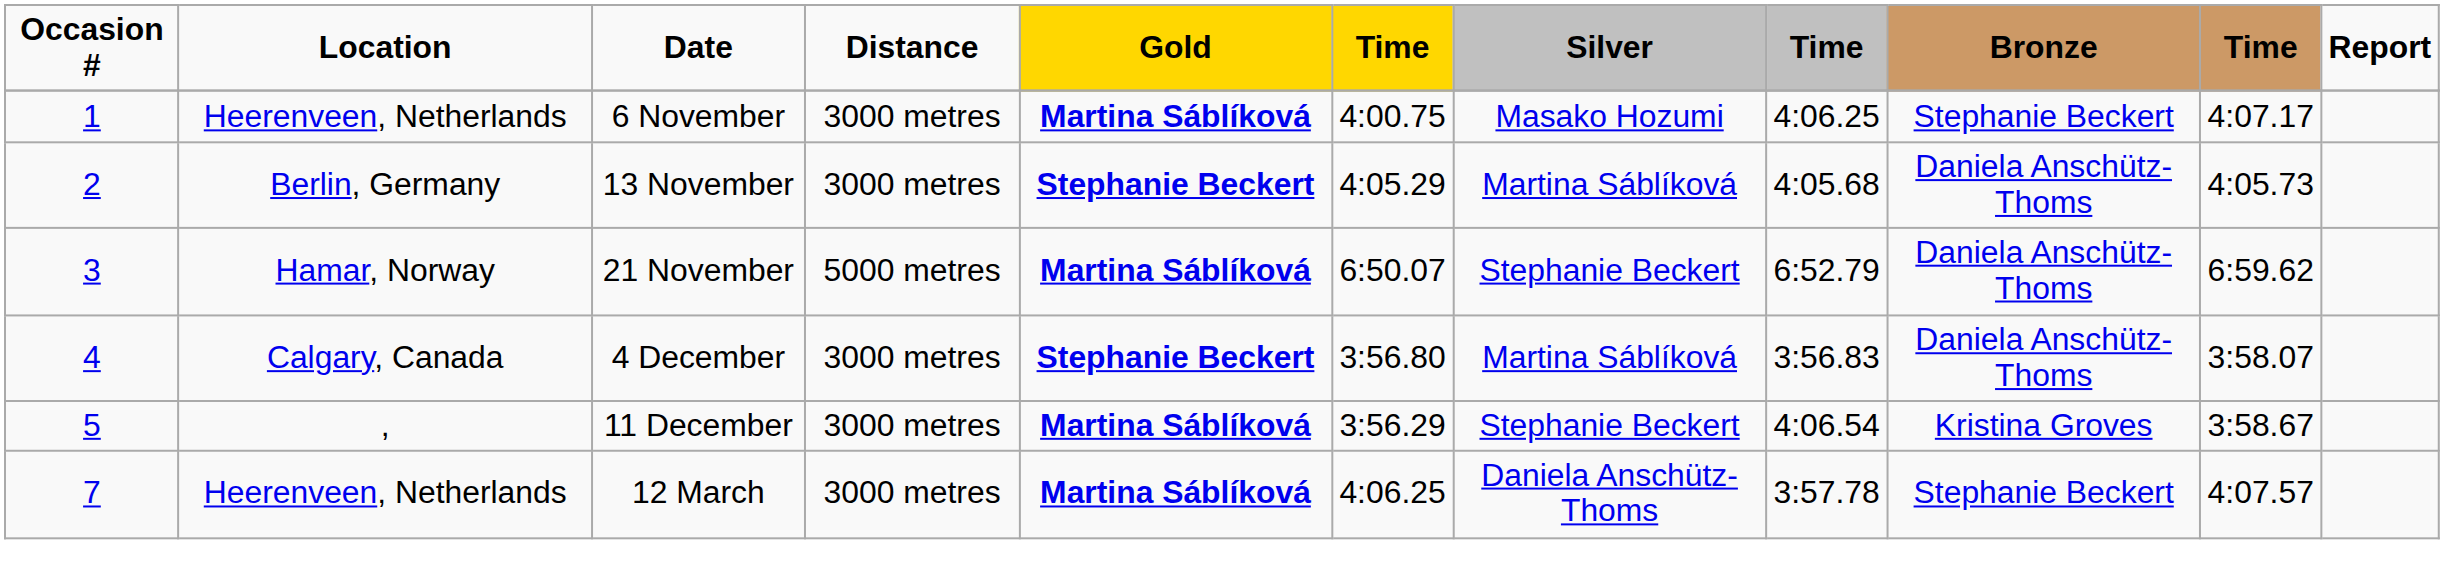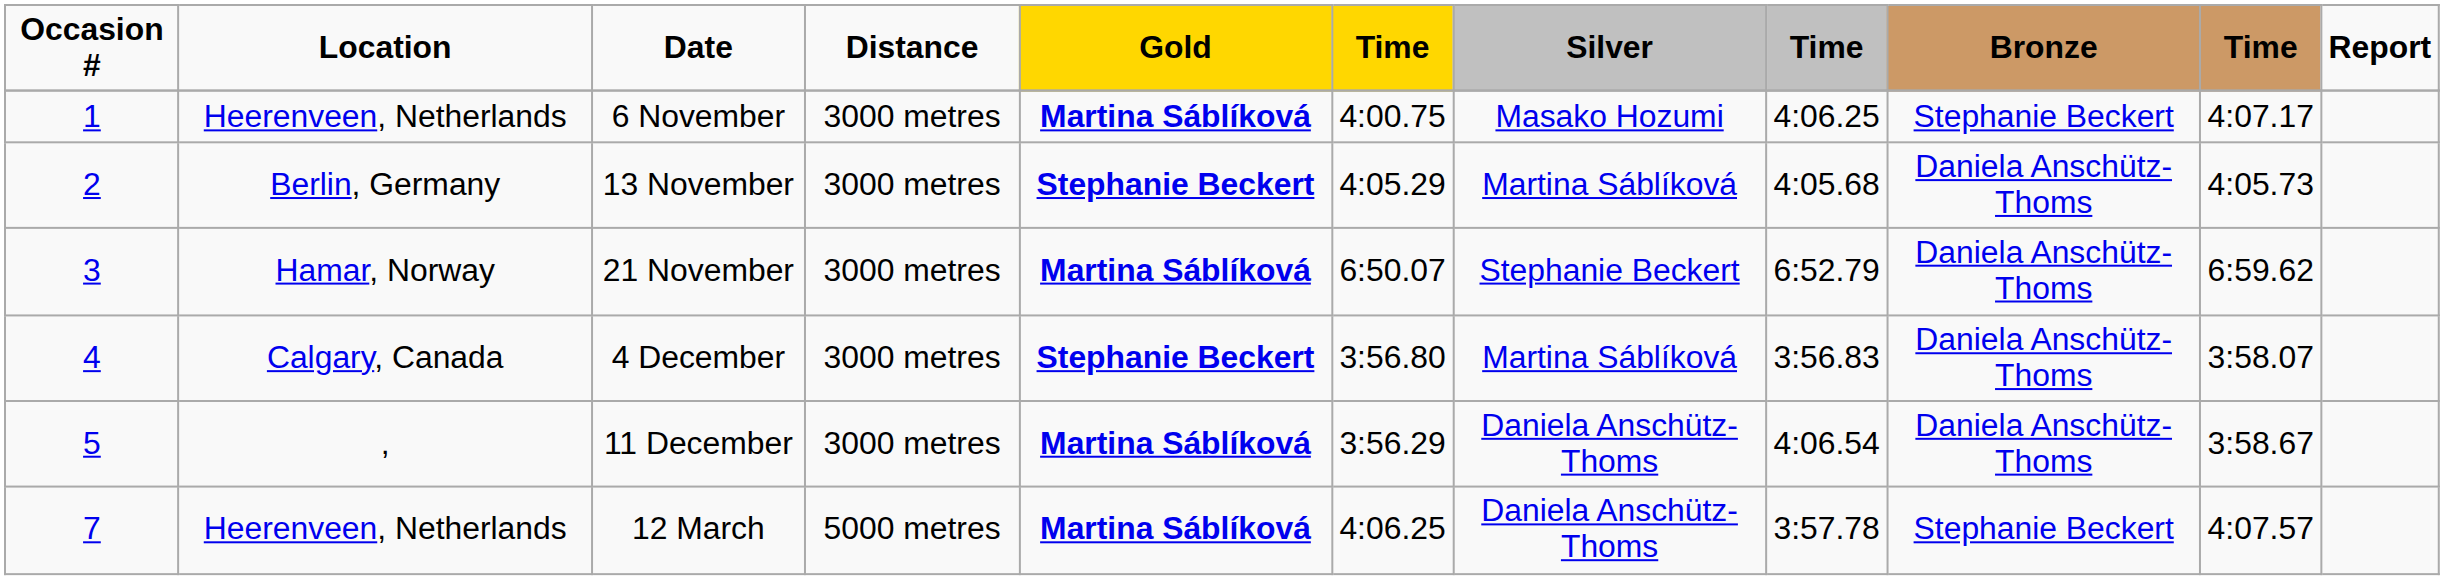 <table class="wikitable">
 <tr>
 <td width="80" align="center"><strong>Occasion #</strong></td>
 <td width="200" align="center"><strong>Location</strong></td>
 <td width="100" align="center"><strong>Date</strong></td>
 <td width="100" align="center"><strong>Distance</strong></td>
 <td width="150" bgcolor="gold" align="center"><strong>Gold</strong></td>
 <td width="50" bgcolor="gold" align="center"><strong>Time</strong></td>
 <td width="150" bgcolor="silver" align="center"><strong>Silver</strong></td>
 <td width="50" bgcolor="silver" align="center"><strong>Time</strong></td>
 <td width="150" bgcolor="#CC9966" align="center"><strong>Bronze</strong></td>
 <td width="50" bgcolor="#CC9966" align="center"><strong>Time</strong></td>
 <td width="50" align="center"><strong>Report</strong></td>
 </tr>
 <tr bgcolor="#cccccc">
 </tr>
 <tr>
 <td align="center"><a href='#'>1</a></td>
 <td align="center"><a href='#'>Heerenveen</a>, Netherlands</td>
 <td align="center">6 November</td>
 <td align="center">3000 metres</td>
 <td align="center"><strong><a href='#'>Martina Sáblíková</a></strong><br><small></small></td>
 <td align="center">4:00.75</td>
 <td align="center"><a href='#'>Masako Hozumi</a><br><small></small></td>
 <td align="center">4:06.25</td>
 <td align="center"><a href='#'>Stephanie Beckert</a><br><small></small></td>
 <td align="center">4:07.17</td>
 <td align="center"></td>
 </tr>
 <tr>
 <td align="center"><a href='#'>2</a></td>
 <td align="center"><a href='#'>Berlin</a>, Germany</td>
 <td align="center">13 November</td>
 <td align="center">3000 metres</td>
 <td align="center"><strong><a href='#'>Stephanie Beckert</a></strong><br><small></small></td>
 <td align="center">4:05.29</td>
 <td align="center"><a href='#'>Martina Sáblíková</a><br><small></small></td>
 <td align="center">4:05.68</td>
 <td align="center"><a href='#'>Daniela Anschütz-Thoms</a><br><small></small></td>
 <td align="center">4:05.73</td>
 <td align="center"></td>
 </tr>
 <tr>
 <td align="center"><a href='#'>3</a></td>
 <td align="center"><a href='#'>Hamar</a>, Norway</td>
 <td align="center">21 November</td>
-<td align="center">5000 metres</td>
+<td align="center">3000 metres</td>
 <td align="center"><strong><a href='#'>Martina Sáblíková</a></strong><br><small></small></td>
 <td align="center">6:50.07</td>
 <td align="center"><a href='#'>Stephanie Beckert</a><br><small></small></td>
 <td align="center">6:52.79</td>
 <td align="center"><a href='#'>Daniela Anschütz-Thoms</a><br><small></small></td>
 <td align="center">6:59.62</td>
 <td align="center"></td>
 </tr>
 <tr>
 <td align="center"><a href='#'>4</a></td>
 <td align="center"><a href='#'>Calgary</a>, Canada</td>
 <td align="center">4 December</td>
 <td align="center">3000 metres</td>
 <td align="center"><strong><a href='#'>Stephanie Beckert</a></strong><br><small></small></td>
 <td align="center">3:56.80</td>
 <td align="center"><a href='#'>Martina Sáblíková</a><br><small></small></td>
 <td align="center">3:56.83</td>
 <td align="center"><a href='#'>Daniela Anschütz-Thoms</a><br><small></small></td>
 <td align="center">3:58.07</td>
 <td align="center"></td>
 </tr>
 <tr>
 <td align="center"><a href='#'>5</a></td>
 <td align="center">, </td>
 <td align="center">11 December</td>
 <td align="center">3000 metres</td>
 <td align="center"><strong><a href='#'>Martina Sáblíková</a></strong><br><small></small></td>
 <td align="center">3:56.29</td>
-<td align="center"><a href='#'>Stephanie Beckert</a><br><small></small></td>
+<td align="center"><a href='#'>Daniela Anschütz-Thoms</a><br><small></small></td>
 <td align="center">4:06.54</td>
-<td align="center"><a href='#'>Kristina Groves</a><br><small></small></td>
+<td align="center"><a href='#'>Daniela Anschütz-Thoms</a><br><small></small></td>
 <td align="center">3:58.67</td>
 <td align="center"></td>
 </tr>
 <tr>
 <td align="center"><a href='#'>7</a></td>
 <td align="center"><a href='#'>Heerenveen</a>, Netherlands</td>
 <td align="center">12 March</td>
-<td align="center">3000 metres</td>
+<td align="center">5000 metres</td>
 <td align="center"><strong><a href='#'>Martina Sáblíková</a></strong><br><small></small></td>
 <td align="center">4:06.25</td>
 <td align="center"><a href='#'>Daniela Anschütz-Thoms</a><br><small></small></td>
 <td align="center">3:57.78</td>
 <td align="center"><a href='#'>Stephanie Beckert</a><br><small></small></td>
 <td align="center">4:07.57</td>
 <td align="center"></td>
 </tr>
 </table>
